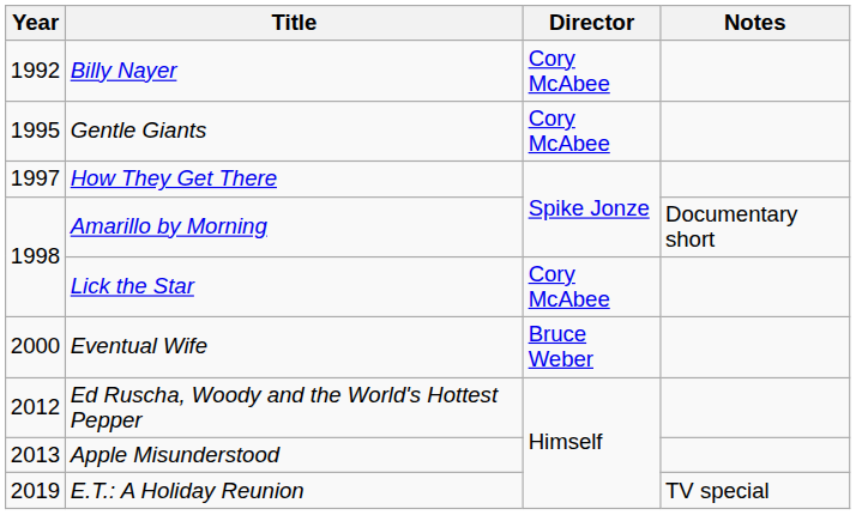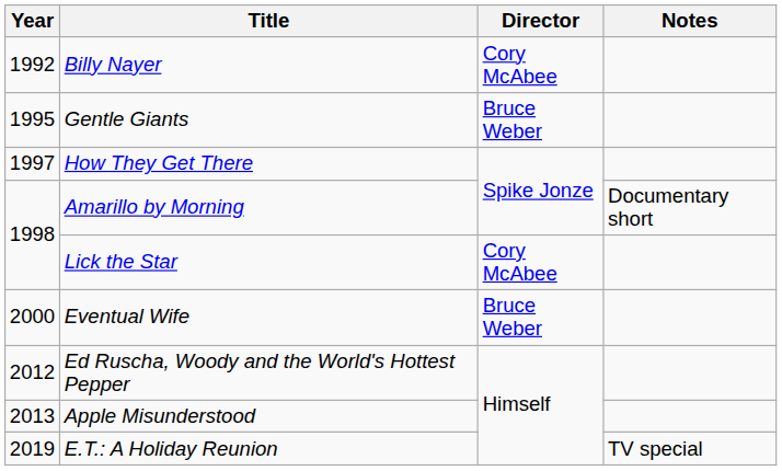 <table class="wikitable">
 <tr>
 <th>Year</th>
 <th>Title</th>
 <th>Director</th>
 <th>Notes</th>
 </tr>
 <tr>
 <td>1992</td>
 <td><em><a href='#'>Billy Nayer</a></em></td>
 <td><a href='#'>Cory McAbee</a></td>
 <td></td>
 </tr>
 <tr>
 <td>1995</td>
 <td><em>Gentle Giants</em></td>
-<td><a href='#'>Cory McAbee</a></td>
+<td><a href='#'>Bruce Weber</a></td>
 <td></td>
 </tr>
 <tr>
 <td>1997</td>
 <td><em><a href='#'>How They Get There</a></em></td>
 <td rowspan=2><a href='#'>Spike Jonze</a></td>
 <td></td>
 </tr>
 <tr>
 <td rowspan=2>1998</td>
 <td><em><a href='#'>Amarillo by Morning</a></em></td>
 <td>Documentary short</td>
 </tr>
 <tr>
 <td><em><a href='#'>Lick the Star</a></em></td>
 <td><a href='#'>Cory McAbee</a></td>
 <td></td>
 </tr>
 <tr>
 <td>2000</td>
 <td><em>Eventual Wife</em></td>
 <td><a href='#'>Bruce Weber</a></td>
 <td></td>
 </tr>
 <tr>
 <td>2012</td>
 <td><em>Ed Ruscha, Woody and the World's Hottest Pepper</em></td>
 <td rowspan=3>Himself</td>
 <td></td>
 </tr>
 <tr>
 <td>2013</td>
 <td><em>Apple Misunderstood</em></td>
 <td></td>
 </tr>
 <tr>
 <td>2019</td>
 <td><em>E.T.: A Holiday Reunion</em></td>
 <td>TV special</td>
 </tr>
 </table>
